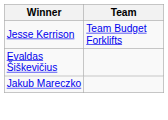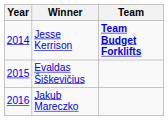 <table class="wikitable" style="font-size:100%" width=40%>
 <tr>
+<th>Year</th>
 <th>Winner</th>
 <th>Team</th>
 </tr>
 <tr>
+<td><a href='#'>2014</a></td>
 <td> <a href='#'>Jesse Kerrison</a></td>
-<td><a href='#'>Team Budget Forklifts</a></td>
+<td><strong><a href='#'>Team Budget Forklifts</a></strong></td>
 </tr>
 <tr>
+<td><a href='#'>2015</a></td>
 <td> <a href='#'>Evaldas Šiškevičius</a></td>
 <td></td>
 </tr>
 <tr>
+<td><a href='#'>2016</a></td>
 <td> <a href='#'>Jakub Mareczko</a></td>
 <td></td>
 </tr>
 </table>
